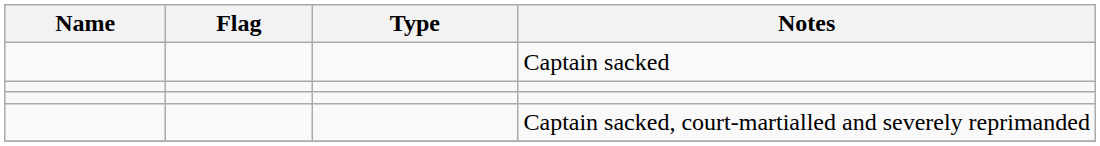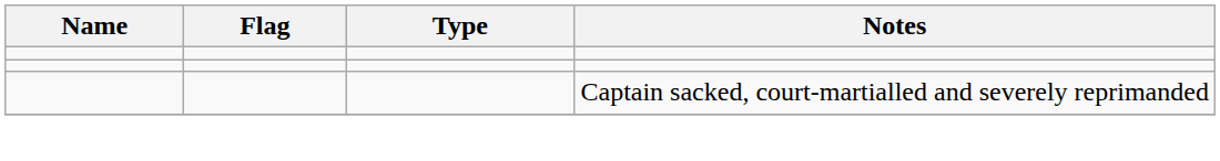 <table class="wikitable sortable">
 <tr>
 <th scope="col" width="100px">Name</th>
 <th scope="col" width="90px">Flag</th>
 <th scope="col" width="130px">Type</th>
 <th>Notes</th>
-</tr>
-<tr>
-<td align="left"></td>
-<td align="left"></td>
-<td align="left"></td>
-<td align="left">Captain sacked</td>
 </tr>
 <tr>
 <td align="left"></td>
 <td align="left"></td>
 <td align="left"></td>
 <td align="left"></td>
 </tr>
 <tr>
 <td align="left"></td>
 <td align="left"></td>
 <td align="left"></td>
 <td align="left"></td>
 </tr>
 <tr>
 <td align="left"></td>
 <td align="left"></td>
 <td align="left"></td>
 <td align="left">Captain sacked, court-martialled and severely reprimanded</td>
 </tr>
 <tr>
 </tr>
 </table>
